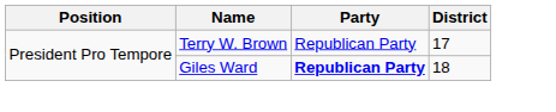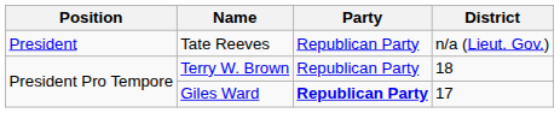 <table class="wikitable">
 <tr>
 <th>Position</th>
 <th>Name</th>
 <th>Party</th>
 <th>District</th>
 </tr>
 <tr>
+<td><a href='#'>President</a></td>
+<td>Tate Reeves</td>
+<td><a href='#'>Republican Party</a></td>
+<td>n/a (<a href='#'>Lieut. Gov.</a>)</td>
+</tr>
+<tr>
 <td rowspan="2">President Pro Tempore</td>
 <td><a href='#'>Terry W. Brown</a></td>
 <td><a href='#'>Republican Party</a></td>
-<td>17</td>
+<td>18</td>
 </tr>
 <tr>
 <td><a href='#'>Giles Ward</a></td>
 <td><strong><a href='#'>Republican Party</a></strong></td>
-<td>18</td>
+<td>17</td>
 </tr>
 </table>
